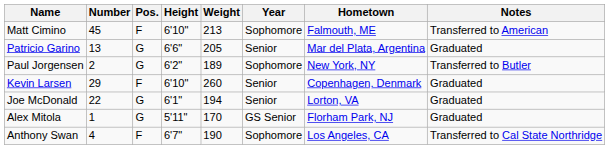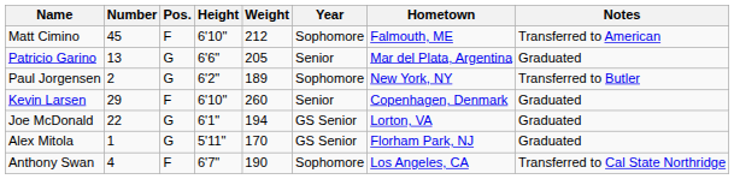 <table class="wikitable sortable" border="1">
 <tr>
 <th>Name</th>
 <th>Number</th>
 <th>Pos.</th>
 <th>Height</th>
 <th>Weight</th>
 <th>Year</th>
 <th>Hometown</th>
 <th class="unsortable">Notes</th>
 </tr>
 <tr>
 <td>Matt Cimino</td>
 <td>45</td>
 <td>F</td>
 <td>6'10"</td>
-<td>213</td>
+<td>212</td>
 <td>Sophomore</td>
 <td><a href='#'>Falmouth, ME</a></td>
 <td>Transferred to <a href='#'>American</a></td>
 </tr>
 <tr>
 <td><a href='#'>Patricio Garino</a></td>
 <td>13</td>
 <td>G</td>
 <td>6'6"</td>
 <td>205</td>
 <td>Senior</td>
 <td><a href='#'>Mar del Plata, Argentina</a></td>
 <td>Graduated</td>
 </tr>
 <tr>
 <td>Paul Jorgensen</td>
 <td>2</td>
 <td>G</td>
 <td>6'2"</td>
 <td>189</td>
 <td>Sophomore</td>
 <td><a href='#'>New York, NY</a></td>
 <td>Transferred to <a href='#'>Butler</a></td>
 </tr>
 <tr>
 <td><a href='#'>Kevin Larsen</a></td>
 <td>29</td>
 <td>F</td>
 <td>6'10"</td>
 <td>260</td>
 <td>Senior</td>
 <td><a href='#'>Copenhagen, Denmark</a></td>
 <td>Graduated</td>
 </tr>
 <tr>
 <td>Joe McDonald</td>
 <td>22</td>
 <td>G</td>
 <td>6'1"</td>
 <td>194</td>
-<td>Senior</td>
+<td>GS Senior</td>
 <td><a href='#'>Lorton, VA</a></td>
 <td>Graduated</td>
 </tr>
 <tr>
 <td>Alex Mitola</td>
 <td>1</td>
 <td>G</td>
 <td>5'11"</td>
 <td>170</td>
 <td>GS Senior</td>
 <td><a href='#'>Florham Park, NJ</a></td>
 <td>Graduated</td>
 </tr>
 <tr>
 <td>Anthony Swan</td>
 <td>4</td>
 <td>F</td>
 <td>6'7"</td>
 <td>190</td>
 <td>Sophomore</td>
 <td><a href='#'>Los Angeles, CA</a></td>
 <td>Transferred to <a href='#'>Cal State Northridge</a></td>
 </tr>
 </table>
